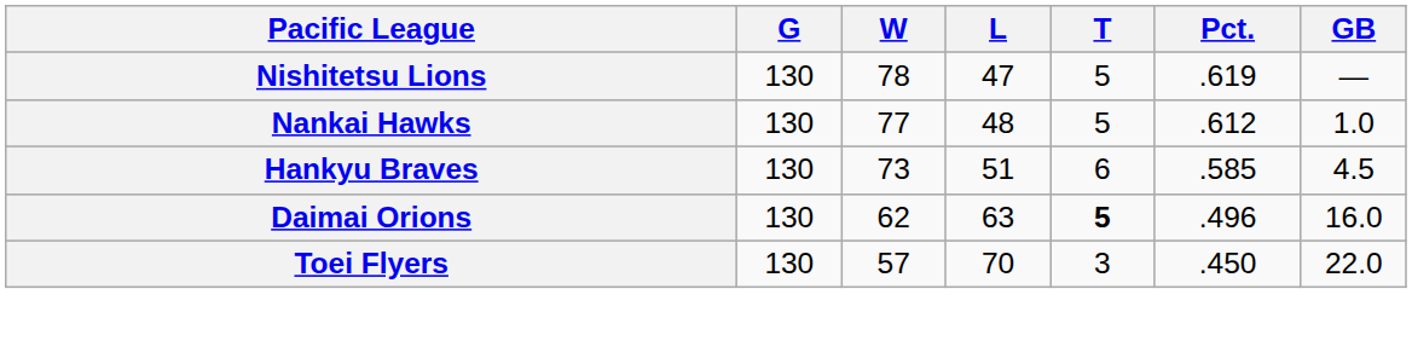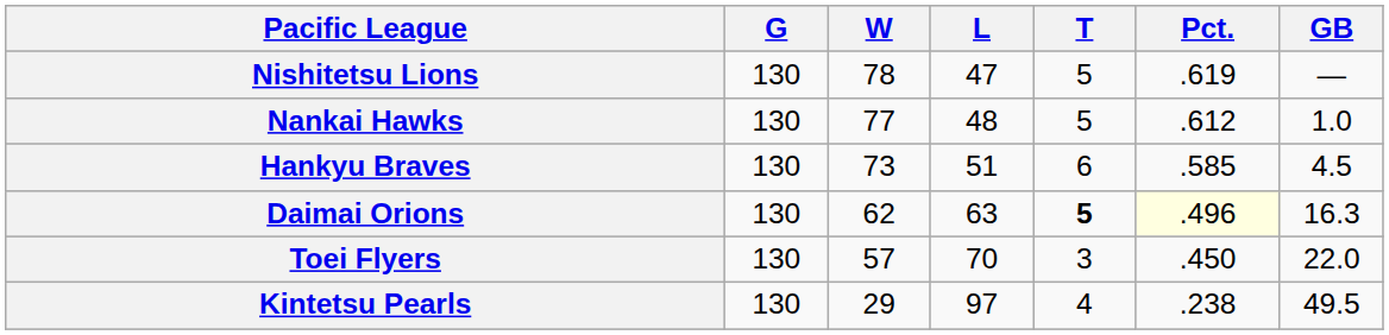 <table class="wikitable plainrowheaders" width="60%" style="text-align:center;">
 <tr>
 <th scope="col" width="35%"><a href='#'>Pacific League</a></th>
 <th scope="col" width="5%"><a href='#'>G</a></th>
 <th scope="col" width="5%"><a href='#'>W</a></th>
 <th scope="col" width="5%"><a href='#'>L</a></th>
 <th scope="col" width="5%"><a href='#'>T</a></th>
 <th scope="col" width="7%"><a href='#'>Pct.</a></th>
 <th scope="col" width="5%"><a href='#'>GB</a></th>
 </tr>
 <tr>
 <th scope="row" style="text-align:center;"><a href='#'>Nishitetsu Lions</a></th>
 <td>130</td>
 <td>78</td>
 <td>47</td>
 <td>5</td>
 <td>.619</td>
 <td>—</td>
 </tr>
 <tr>
 <th scope="row" style="text-align:center;"><a href='#'>Nankai Hawks</a></th>
 <td>130</td>
 <td>77</td>
 <td>48</td>
 <td>5</td>
 <td>.612</td>
 <td>1.0</td>
 </tr>
 <tr>
 <th scope="row" style="text-align:center;"><a href='#'>Hankyu Braves</a></th>
 <td>130</td>
 <td>73</td>
 <td>51</td>
 <td>6</td>
 <td>.585</td>
 <td>4.5</td>
 </tr>
 <tr>
 <th scope="row" style="text-align:center;"><a href='#'>Daimai Orions</a></th>
 <td>130</td>
 <td>62</td>
 <td>63</td>
 <td><strong>5</strong></td>
-<td>.496</td>
-<td>16.0</td>
+<td style="background: lightyellow;">.496</td>
+<td>16.3</td>
 </tr>
 <tr>
 <th scope="row" style="text-align:center;"><a href='#'>Toei Flyers</a></th>
 <td>130</td>
 <td>57</td>
 <td>70</td>
 <td>3</td>
 <td>.450</td>
 <td>22.0</td>
 </tr>
+<tr>
+<th scope="row" style="text-align:center;"><a href='#'>Kintetsu Pearls</a></th>
+<td>130</td>
+<td>29</td>
+<td>97</td>
+<td>4</td>
+<td>.238</td>
+<td>49.5</td>
+</tr>
 </table>
